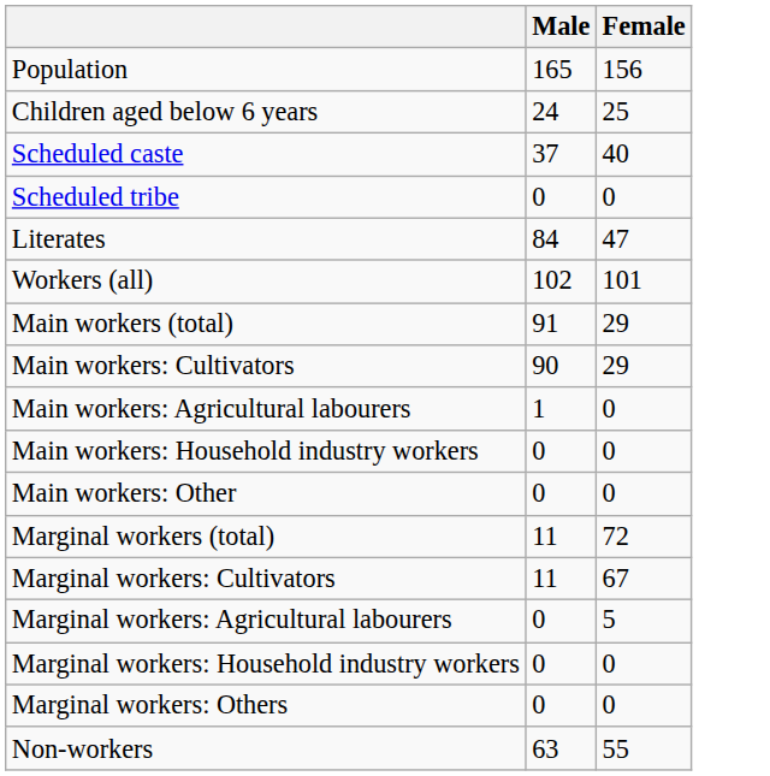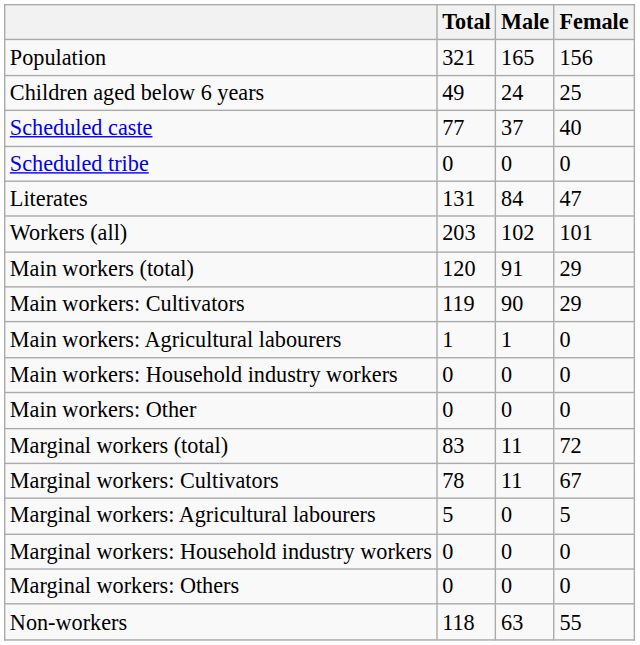 <table class="wikitable sortable">
 <tr>
 <th></th>
+<th>Total</th>
 <th>Male</th>
 <th>Female</th>
 </tr>
 <tr>
 <td>Population</td>
+<td>321</td>
 <td>165</td>
 <td>156</td>
 </tr>
 <tr>
 <td>Children aged below 6 years</td>
+<td>49</td>
 <td>24</td>
 <td>25</td>
 </tr>
 <tr>
 <td><a href='#'>Scheduled caste</a></td>
+<td>77</td>
 <td>37</td>
 <td>40</td>
 </tr>
 <tr>
 <td><a href='#'>Scheduled tribe</a></td>
 <td>0</td>
 <td>0</td>
+<td>0</td>
 </tr>
 <tr>
 <td>Literates</td>
+<td>131</td>
 <td>84</td>
 <td>47</td>
 </tr>
 <tr>
 <td>Workers (all)</td>
+<td>203</td>
 <td>102</td>
 <td>101</td>
 </tr>
 <tr>
 <td>Main workers (total)</td>
+<td>120</td>
 <td>91</td>
 <td>29</td>
 </tr>
 <tr>
 <td>Main workers: Cultivators</td>
+<td>119</td>
 <td>90</td>
 <td>29</td>
 </tr>
 <tr>
 <td>Main workers: Agricultural labourers</td>
+<td>1</td>
 <td>1</td>
 <td>0</td>
 </tr>
 <tr>
 <td>Main workers: Household industry workers</td>
 <td>0</td>
 <td>0</td>
+<td>0</td>
 </tr>
 <tr>
 <td>Main workers: Other</td>
 <td>0</td>
 <td>0</td>
+<td>0</td>
 </tr>
 <tr>
 <td>Marginal workers (total)</td>
+<td>83</td>
 <td>11</td>
 <td>72</td>
 </tr>
 <tr>
 <td>Marginal workers: Cultivators</td>
+<td>78</td>
 <td>11</td>
 <td>67</td>
 </tr>
 <tr>
 <td>Marginal workers: Agricultural labourers</td>
+<td>5</td>
 <td>0</td>
 <td>5</td>
 </tr>
 <tr>
 <td>Marginal workers: Household industry workers</td>
 <td>0</td>
 <td>0</td>
+<td>0</td>
 </tr>
 <tr>
 <td>Marginal workers: Others</td>
 <td>0</td>
 <td>0</td>
+<td>0</td>
 </tr>
 <tr>
 <td>Non-workers</td>
+<td>118</td>
 <td>63</td>
 <td>55</td>
 </tr>
 </table>
